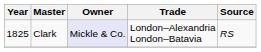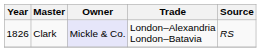 <table class=" wikitable">
 <tr>
 <th>Year</th>
 <th>Master</th>
 <th>Owner</th>
 <th>Trade</th>
 <th>Source</th>
 </tr>
 <tr>
-<td>1825</td>
+<td>1826</td>
 <td>Clark</td>
 <td style="background: lavender;">Mickle & Co.</td>
 <td>London–Alexandria<br>London–Batavia</td>
 <td><em>RS</em></td>
 </tr>
 <tr>
 </tr>
 </table>
